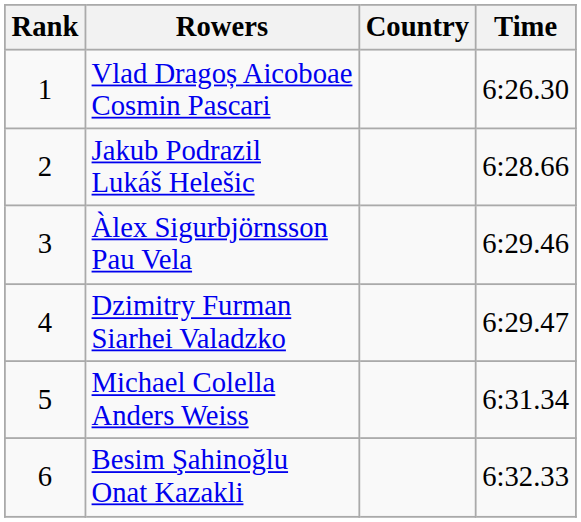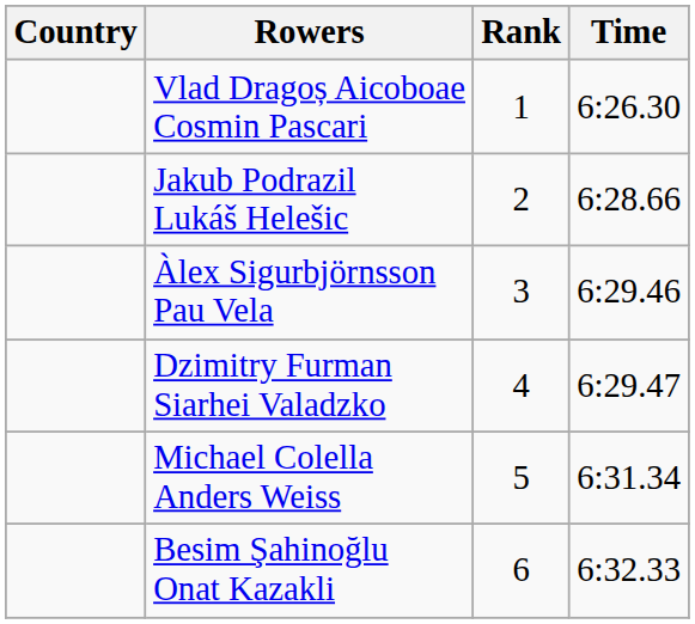 <table class="wikitable" style="text-align:center">
 <tr>
+<th>Country</th>
+<th>Rowers</th>
 <th>Rank</th>
-<th>Rowers</th>
-<th>Country</th>
 <th>Time</th>
 </tr>
 <tr>
+<td align="left"></td>
+<td align="left"><a href='#'>Vlad Dragoș Aicoboae</a><br><a href='#'>Cosmin Pascari</a></td>
 <td>1</td>
-<td align="left"><a href='#'>Vlad Dragoș Aicoboae</a><br><a href='#'>Cosmin Pascari</a></td>
-<td align="left"></td>
 <td>6:26.30</td>
 </tr>
 <tr>
+<td align="left"></td>
+<td align="left"><a href='#'>Jakub Podrazil</a><br><a href='#'>Lukáš Helešic</a></td>
 <td>2</td>
-<td align="left"><a href='#'>Jakub Podrazil</a><br><a href='#'>Lukáš Helešic</a></td>
-<td align="left"></td>
 <td>6:28.66</td>
 </tr>
 <tr>
+<td align="left"></td>
+<td align="left"><a href='#'>Àlex Sigurbjörnsson</a><br><a href='#'>Pau Vela</a></td>
 <td>3</td>
-<td align="left"><a href='#'>Àlex Sigurbjörnsson</a><br><a href='#'>Pau Vela</a></td>
-<td align="left"></td>
 <td>6:29.46</td>
 </tr>
 <tr>
+<td align="left"></td>
+<td align="left"><a href='#'>Dzimitry Furman</a><br><a href='#'>Siarhei Valadzko</a></td>
 <td>4</td>
-<td align="left"><a href='#'>Dzimitry Furman</a><br><a href='#'>Siarhei Valadzko</a></td>
-<td align="left"></td>
 <td>6:29.47</td>
 </tr>
 <tr>
+<td align="left"></td>
+<td align="left"><a href='#'>Michael Colella</a><br><a href='#'>Anders Weiss</a></td>
 <td>5</td>
-<td align="left"><a href='#'>Michael Colella</a><br><a href='#'>Anders Weiss</a></td>
-<td align="left"></td>
 <td>6:31.34</td>
 </tr>
 <tr>
+<td align="left"></td>
+<td align="left"><a href='#'>Besim Şahinoğlu</a><br><a href='#'>Onat Kazakli</a></td>
 <td>6</td>
-<td align="left"><a href='#'>Besim Şahinoğlu</a><br><a href='#'>Onat Kazakli</a></td>
-<td align="left"></td>
 <td>6:32.33</td>
 </tr>
 </table>
